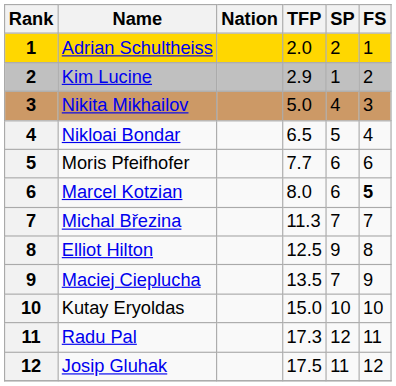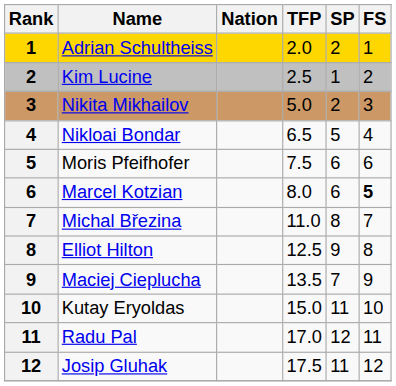 <table class="wikitable">
 <tr>
 <th>Rank</th>
 <th>Name</th>
 <th>Nation</th>
 <th>TFP</th>
 <th>SP</th>
 <th>FS</th>
 </tr>
 <tr bgcolor="gold">
 <td align="center"><strong>1</strong></td>
 <td><a href='#'>Adrian Schultheiss</a></td>
 <td></td>
 <td>2.0</td>
 <td>2</td>
 <td>1</td>
 </tr>
 <tr bgcolor="silver">
 <td align="center"><strong>2</strong></td>
 <td><a href='#'>Kim Lucine</a></td>
 <td></td>
-<td>2.9</td>
+<td>2.5</td>
 <td>1</td>
 <td>2</td>
 </tr>
 <tr bgcolor="cc9966">
 <td align="center"><strong>3</strong></td>
 <td><a href='#'>Nikita Mikhailov</a></td>
 <td></td>
 <td>5.0</td>
-<td>4</td>
+<td>2</td>
 <td>3</td>
 </tr>
 <tr>
 <th>4</th>
 <td><a href='#'>Nikloai Bondar</a></td>
 <td></td>
 <td>6.5</td>
 <td>5</td>
 <td>4</td>
 </tr>
 <tr>
 <th>5</th>
 <td>Moris Pfeifhofer</td>
 <td></td>
-<td>7.7</td>
+<td>7.5</td>
 <td>6</td>
 <td>6</td>
 </tr>
 <tr>
 <th>6</th>
 <td><a href='#'>Marcel Kotzian</a></td>
 <td></td>
 <td>8.0</td>
 <td>6</td>
 <td><strong>5</strong></td>
 </tr>
 <tr>
 <th>7</th>
 <td><a href='#'>Michal Březina</a></td>
 <td></td>
-<td>11.3</td>
-<td>7</td>
+<td>11.0</td>
+<td>8</td>
 <td>7</td>
 </tr>
 <tr>
 <th>8</th>
 <td><a href='#'>Elliot Hilton</a></td>
 <td></td>
 <td>12.5</td>
 <td>9</td>
 <td>8</td>
 </tr>
 <tr>
 <th>9</th>
 <td><a href='#'>Maciej Cieplucha</a></td>
 <td></td>
 <td>13.5</td>
 <td>7</td>
 <td>9</td>
 </tr>
 <tr>
 <th>10</th>
 <td>Kutay Eryoldas</td>
 <td></td>
 <td>15.0</td>
-<td>10</td>
+<td>11</td>
 <td>10</td>
 </tr>
 <tr>
 <th>11</th>
 <td><a href='#'>Radu Pal</a></td>
 <td></td>
-<td>17.3</td>
+<td>17.0</td>
 <td>12</td>
 <td>11</td>
 </tr>
 <tr>
 <th>12</th>
 <td><a href='#'>Josip Gluhak</a></td>
 <td></td>
 <td>17.5</td>
 <td>11</td>
 <td>12</td>
 </tr>
 <tr>
 </tr>
 </table>
